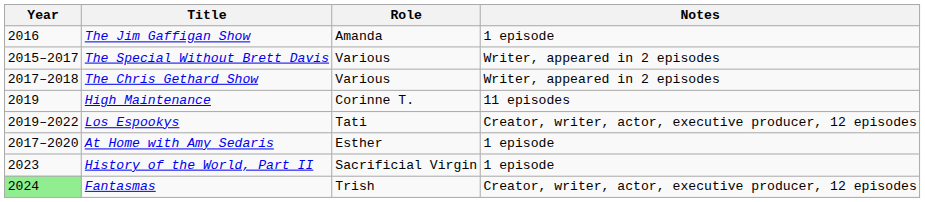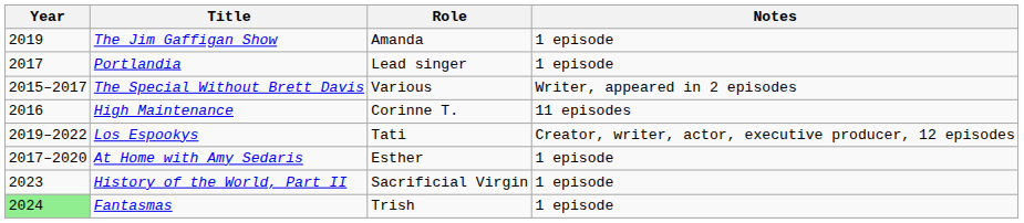 <table class="wikitable sortable">
 <tr>
 <th>Year</th>
 <th>Title</th>
 <th>Role</th>
 <th class="unsortable">Notes</th>
 </tr>
 <tr>
-<td>2016</td>
+<td>2019</td>
 <td><em><a href='#'>The Jim Gaffigan Show</a></em></td>
 <td>Amanda</td>
+<td>1 episode</td>
+</tr>
+<tr>
+<td>2017</td>
+<td><em><a href='#'>Portlandia</a></em></td>
+<td>Lead singer</td>
 <td>1 episode</td>
 </tr>
 <tr>
 <td>2015–2017</td>
 <td><em><a href='#'>The Special Without Brett Davis</a></em></td>
 <td>Various</td>
 <td>Writer, appeared in 2 episodes</td>
 </tr>
 <tr>
-<td>2017–2018</td>
-<td><em><a href='#'>The Chris Gethard Show</a></em></td>
-<td>Various</td>
-<td>Writer, appeared in 2 episodes</td>
-</tr>
-<tr>
-<td>2019</td>
+<td>2016</td>
 <td><em><a href='#'>High Maintenance</a></em></td>
 <td>Corinne T.</td>
 <td>11 episodes</td>
 </tr>
 <tr>
 <td>2019–2022</td>
 <td><em><a href='#'>Los Espookys</a></em></td>
 <td>Tati</td>
 <td>Creator, writer, actor, executive producer, 12 episodes</td>
 </tr>
 <tr>
 <td>2017–2020</td>
 <td><em><a href='#'>At Home with Amy Sedaris</a></em></td>
 <td>Esther</td>
 <td>1 episode</td>
 </tr>
 <tr>
 <td>2023</td>
 <td><em><a href='#'>History of the World, Part II</a></em></td>
 <td>Sacrificial Virgin</td>
 <td>1 episode</td>
 </tr>
 <tr>
 <td style="background: lightgreen;">2024</td>
 <td><em><a href='#'>Fantasmas</a></em></td>
 <td>Trish</td>
-<td>Creator, writer, actor, executive producer, 12 episodes</td>
+<td>1 episode</td>
 </tr>
 </table>
